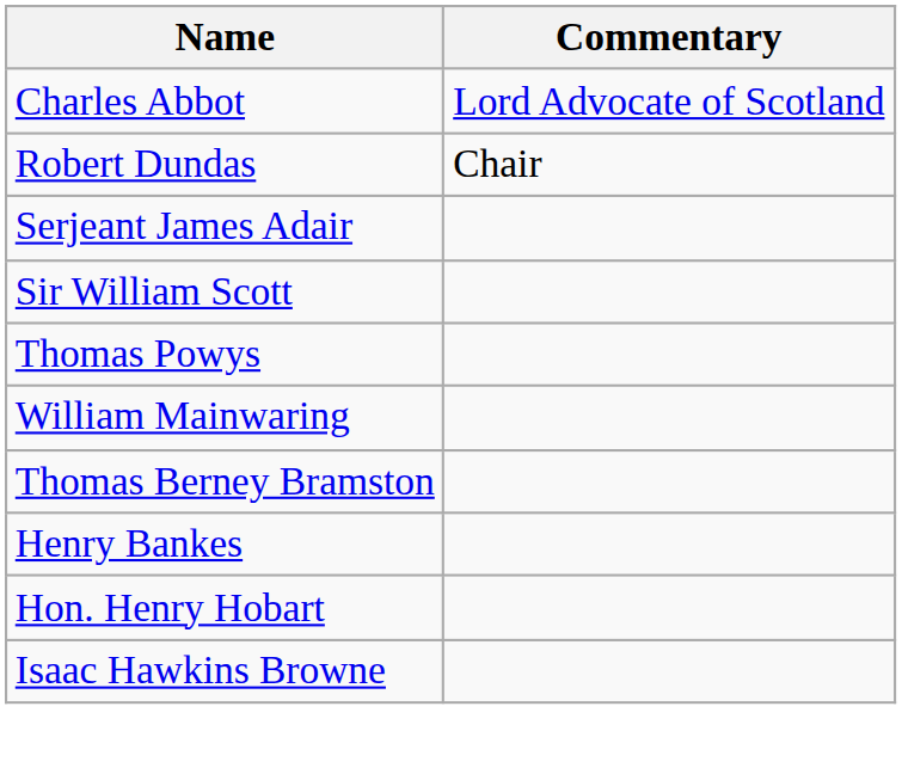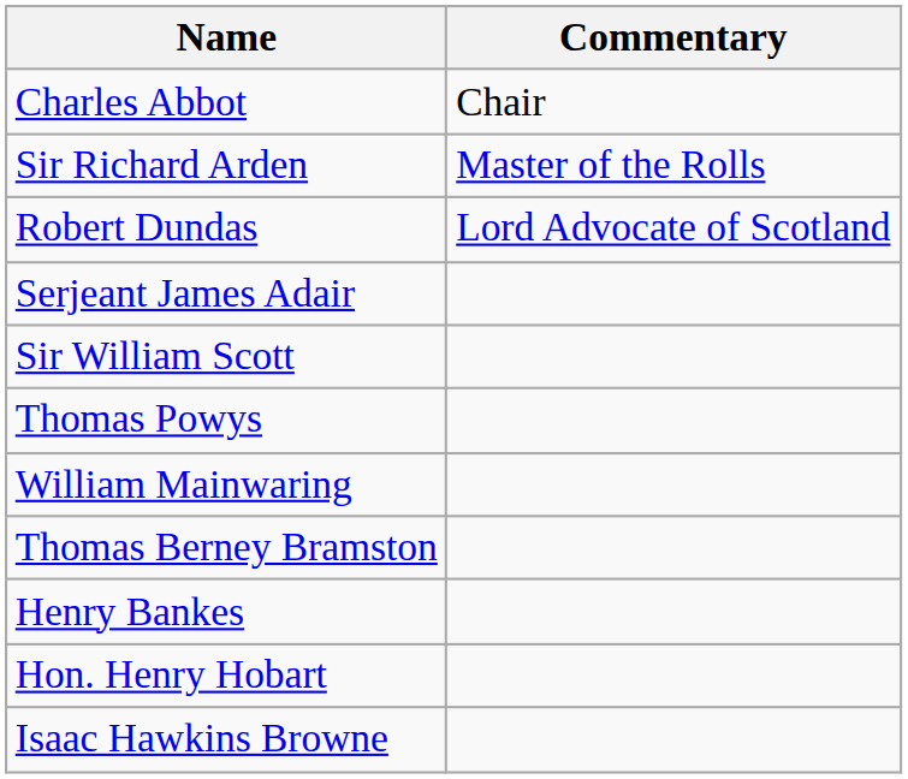 <table class="wikitable">
 <tr>
 <th>Name</th>
 <th>Commentary</th>
 </tr>
 <tr>
 <td><a href='#'>Charles Abbot</a> </td>
-<td><a href='#'>Lord Advocate of Scotland</a></td>
+<td>Chair</td>
+</tr>
+<tr>
+<td><a href='#'>Sir Richard Arden</a> </td>
+<td><a href='#'>Master of the Rolls</a></td>
 </tr>
 <tr>
 <td><a href='#'>Robert Dundas</a> </td>
-<td>Chair</td>
+<td><a href='#'>Lord Advocate of Scotland</a></td>
 </tr>
 <tr>
 <td><a href='#'>Serjeant James Adair</a> </td>
 <td></td>
 </tr>
 <tr>
 <td><a href='#'>Sir William Scott</a> </td>
 <td></td>
 </tr>
 <tr>
 <td><a href='#'>Thomas Powys</a> </td>
 <td></td>
 </tr>
 <tr>
 <td><a href='#'>William Mainwaring</a> </td>
 <td></td>
 </tr>
 <tr>
 <td><a href='#'>Thomas Berney Bramston</a> </td>
 <td></td>
 </tr>
 <tr>
 <td><a href='#'>Henry Bankes</a> </td>
 <td></td>
 </tr>
 <tr>
 <td><a href='#'>Hon. Henry Hobart</a> </td>
 <td></td>
 </tr>
 <tr>
 <td><a href='#'>Isaac Hawkins Browne</a> </td>
 <td></td>
 </tr>
 </table>
